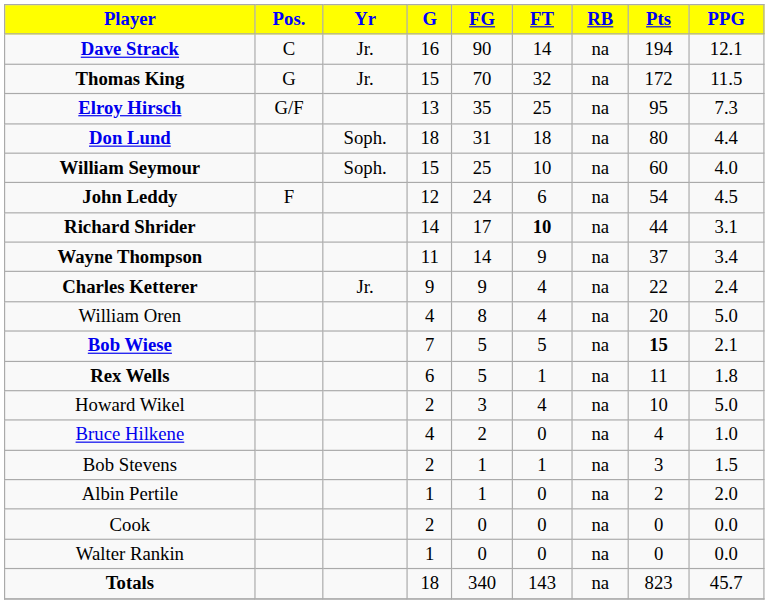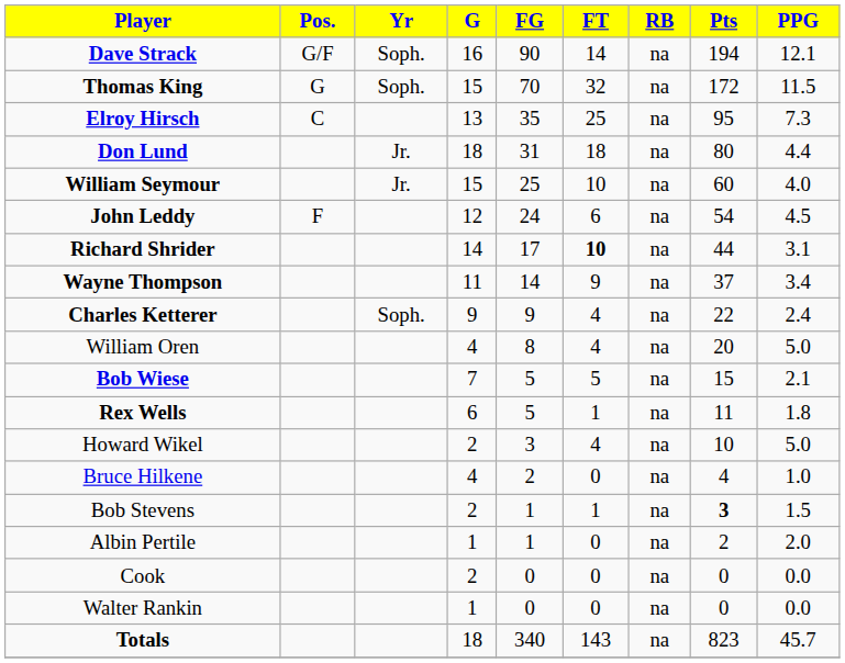 <table class="wikitable" width="650">
 <tr align="center"  style="background:yellow;color:blue;">
 <td><strong>Player</strong></td>
 <td><strong>Pos.</strong></td>
 <td><strong>Yr</strong></td>
 <td><strong>G</strong></td>
 <td><strong><a href='#'>FG</a></strong></td>
 <td><strong><a href='#'>FT</a></strong></td>
 <td><strong><a href='#'>RB</a></strong></td>
 <td><strong><a href='#'>Pts</a></strong></td>
 <td><strong>PPG</strong></td>
 </tr>
 <tr align="center" bgcolor="">
 <td><strong><a href='#'>Dave Strack</a></strong></td>
-<td>C</td>
-<td>Jr.</td>
+<td>G/F</td>
+<td>Soph.</td>
 <td>16</td>
 <td>90</td>
 <td>14</td>
 <td>na</td>
 <td>194</td>
 <td>12.1</td>
 </tr>
 <tr align="center" bgcolor="">
 <td><strong>Thomas King</strong></td>
 <td>G</td>
-<td>Jr.</td>
+<td>Soph.</td>
 <td>15</td>
 <td>70</td>
 <td>32</td>
 <td>na</td>
 <td>172</td>
 <td>11.5</td>
 </tr>
 <tr align="center" bgcolor="">
 <td><strong><a href='#'>Elroy Hirsch</a></strong></td>
-<td>G/F</td>
+<td>C</td>
 <td></td>
 <td>13</td>
 <td>35</td>
 <td>25</td>
 <td>na</td>
 <td>95</td>
 <td>7.3</td>
 </tr>
 <tr align="center" bgcolor="">
 <td><strong><a href='#'>Don Lund</a></strong></td>
 <td></td>
-<td>Soph.</td>
+<td>Jr.</td>
 <td>18</td>
 <td>31</td>
 <td>18</td>
 <td>na</td>
 <td>80</td>
 <td>4.4</td>
 </tr>
 <tr align="center" bgcolor="">
 <td><strong>William Seymour</strong></td>
 <td></td>
-<td>Soph.</td>
+<td>Jr.</td>
 <td>15</td>
 <td>25</td>
 <td>10</td>
 <td>na</td>
 <td>60</td>
 <td>4.0</td>
 </tr>
 <tr align="center" bgcolor="">
 <td><strong>John Leddy</strong></td>
 <td>F</td>
 <td></td>
 <td>12</td>
 <td>24</td>
 <td>6</td>
 <td>na</td>
 <td>54</td>
 <td>4.5</td>
 </tr>
 <tr align="center" bgcolor="">
 <td><strong>Richard Shrider</strong></td>
 <td></td>
 <td></td>
 <td>14</td>
 <td>17</td>
 <td><strong>10</strong></td>
 <td>na</td>
 <td>44</td>
 <td>3.1</td>
 </tr>
 <tr align="center" bgcolor="">
 <td><strong>Wayne Thompson</strong></td>
 <td></td>
 <td></td>
 <td>11</td>
 <td>14</td>
 <td>9</td>
 <td>na</td>
 <td>37</td>
 <td>3.4</td>
 </tr>
 <tr align="center" bgcolor="">
 <td><strong>Charles Ketterer</strong></td>
 <td></td>
-<td>Jr.</td>
+<td>Soph.</td>
 <td>9</td>
 <td>9</td>
 <td>4</td>
 <td>na</td>
 <td>22</td>
 <td>2.4</td>
 </tr>
 <tr align="center" bgcolor="">
 <td>William Oren</td>
 <td></td>
 <td></td>
 <td>4</td>
 <td>8</td>
 <td>4</td>
 <td>na</td>
 <td>20</td>
 <td>5.0</td>
 </tr>
 <tr align="center" bgcolor="">
 <td><strong><a href='#'>Bob Wiese</a></strong></td>
 <td></td>
 <td></td>
 <td>7</td>
 <td>5</td>
 <td>5</td>
 <td>na</td>
-<td><strong>15</strong></td>
+<td>15</td>
 <td>2.1</td>
 </tr>
 <tr align="center" bgcolor="">
 <td><strong>Rex Wells</strong></td>
 <td></td>
 <td></td>
 <td>6</td>
 <td>5</td>
 <td>1</td>
 <td>na</td>
 <td>11</td>
 <td>1.8</td>
 </tr>
 <tr align="center" bgcolor="">
 <td>Howard Wikel</td>
 <td></td>
 <td></td>
 <td>2</td>
 <td>3</td>
 <td>4</td>
 <td>na</td>
 <td>10</td>
 <td>5.0</td>
 </tr>
 <tr align="center" bgcolor="">
 <td><a href='#'>Bruce Hilkene</a></td>
 <td></td>
 <td></td>
 <td>4</td>
 <td>2</td>
 <td>0</td>
 <td>na</td>
 <td>4</td>
 <td>1.0</td>
 </tr>
 <tr align="center" bgcolor="">
 <td>Bob Stevens</td>
 <td></td>
 <td></td>
 <td>2</td>
 <td>1</td>
 <td>1</td>
 <td>na</td>
-<td>3</td>
+<td><strong>3</strong></td>
 <td>1.5</td>
 </tr>
 <tr align="center" bgcolor="">
 <td>Albin Pertile</td>
 <td></td>
 <td></td>
 <td>1</td>
 <td>1</td>
 <td>0</td>
 <td>na</td>
 <td>2</td>
 <td>2.0</td>
 </tr>
 <tr align="center" bgcolor="">
 <td>Cook</td>
 <td></td>
 <td></td>
 <td>2</td>
 <td>0</td>
 <td>0</td>
 <td>na</td>
 <td>0</td>
 <td>0.0</td>
 </tr>
 <tr align="center" bgcolor="">
 <td>Walter Rankin</td>
 <td></td>
 <td></td>
 <td>1</td>
 <td>0</td>
 <td>0</td>
 <td>na</td>
 <td>0</td>
 <td>0.0</td>
 </tr>
 <tr align="center" bgcolor="">
 <td><strong>Totals</strong></td>
 <td></td>
 <td></td>
 <td>18</td>
 <td>340</td>
 <td>143</td>
 <td>na</td>
 <td>823</td>
 <td>45.7</td>
 </tr>
 <tr align="center" bgcolor="">
 </tr>
 </table>
